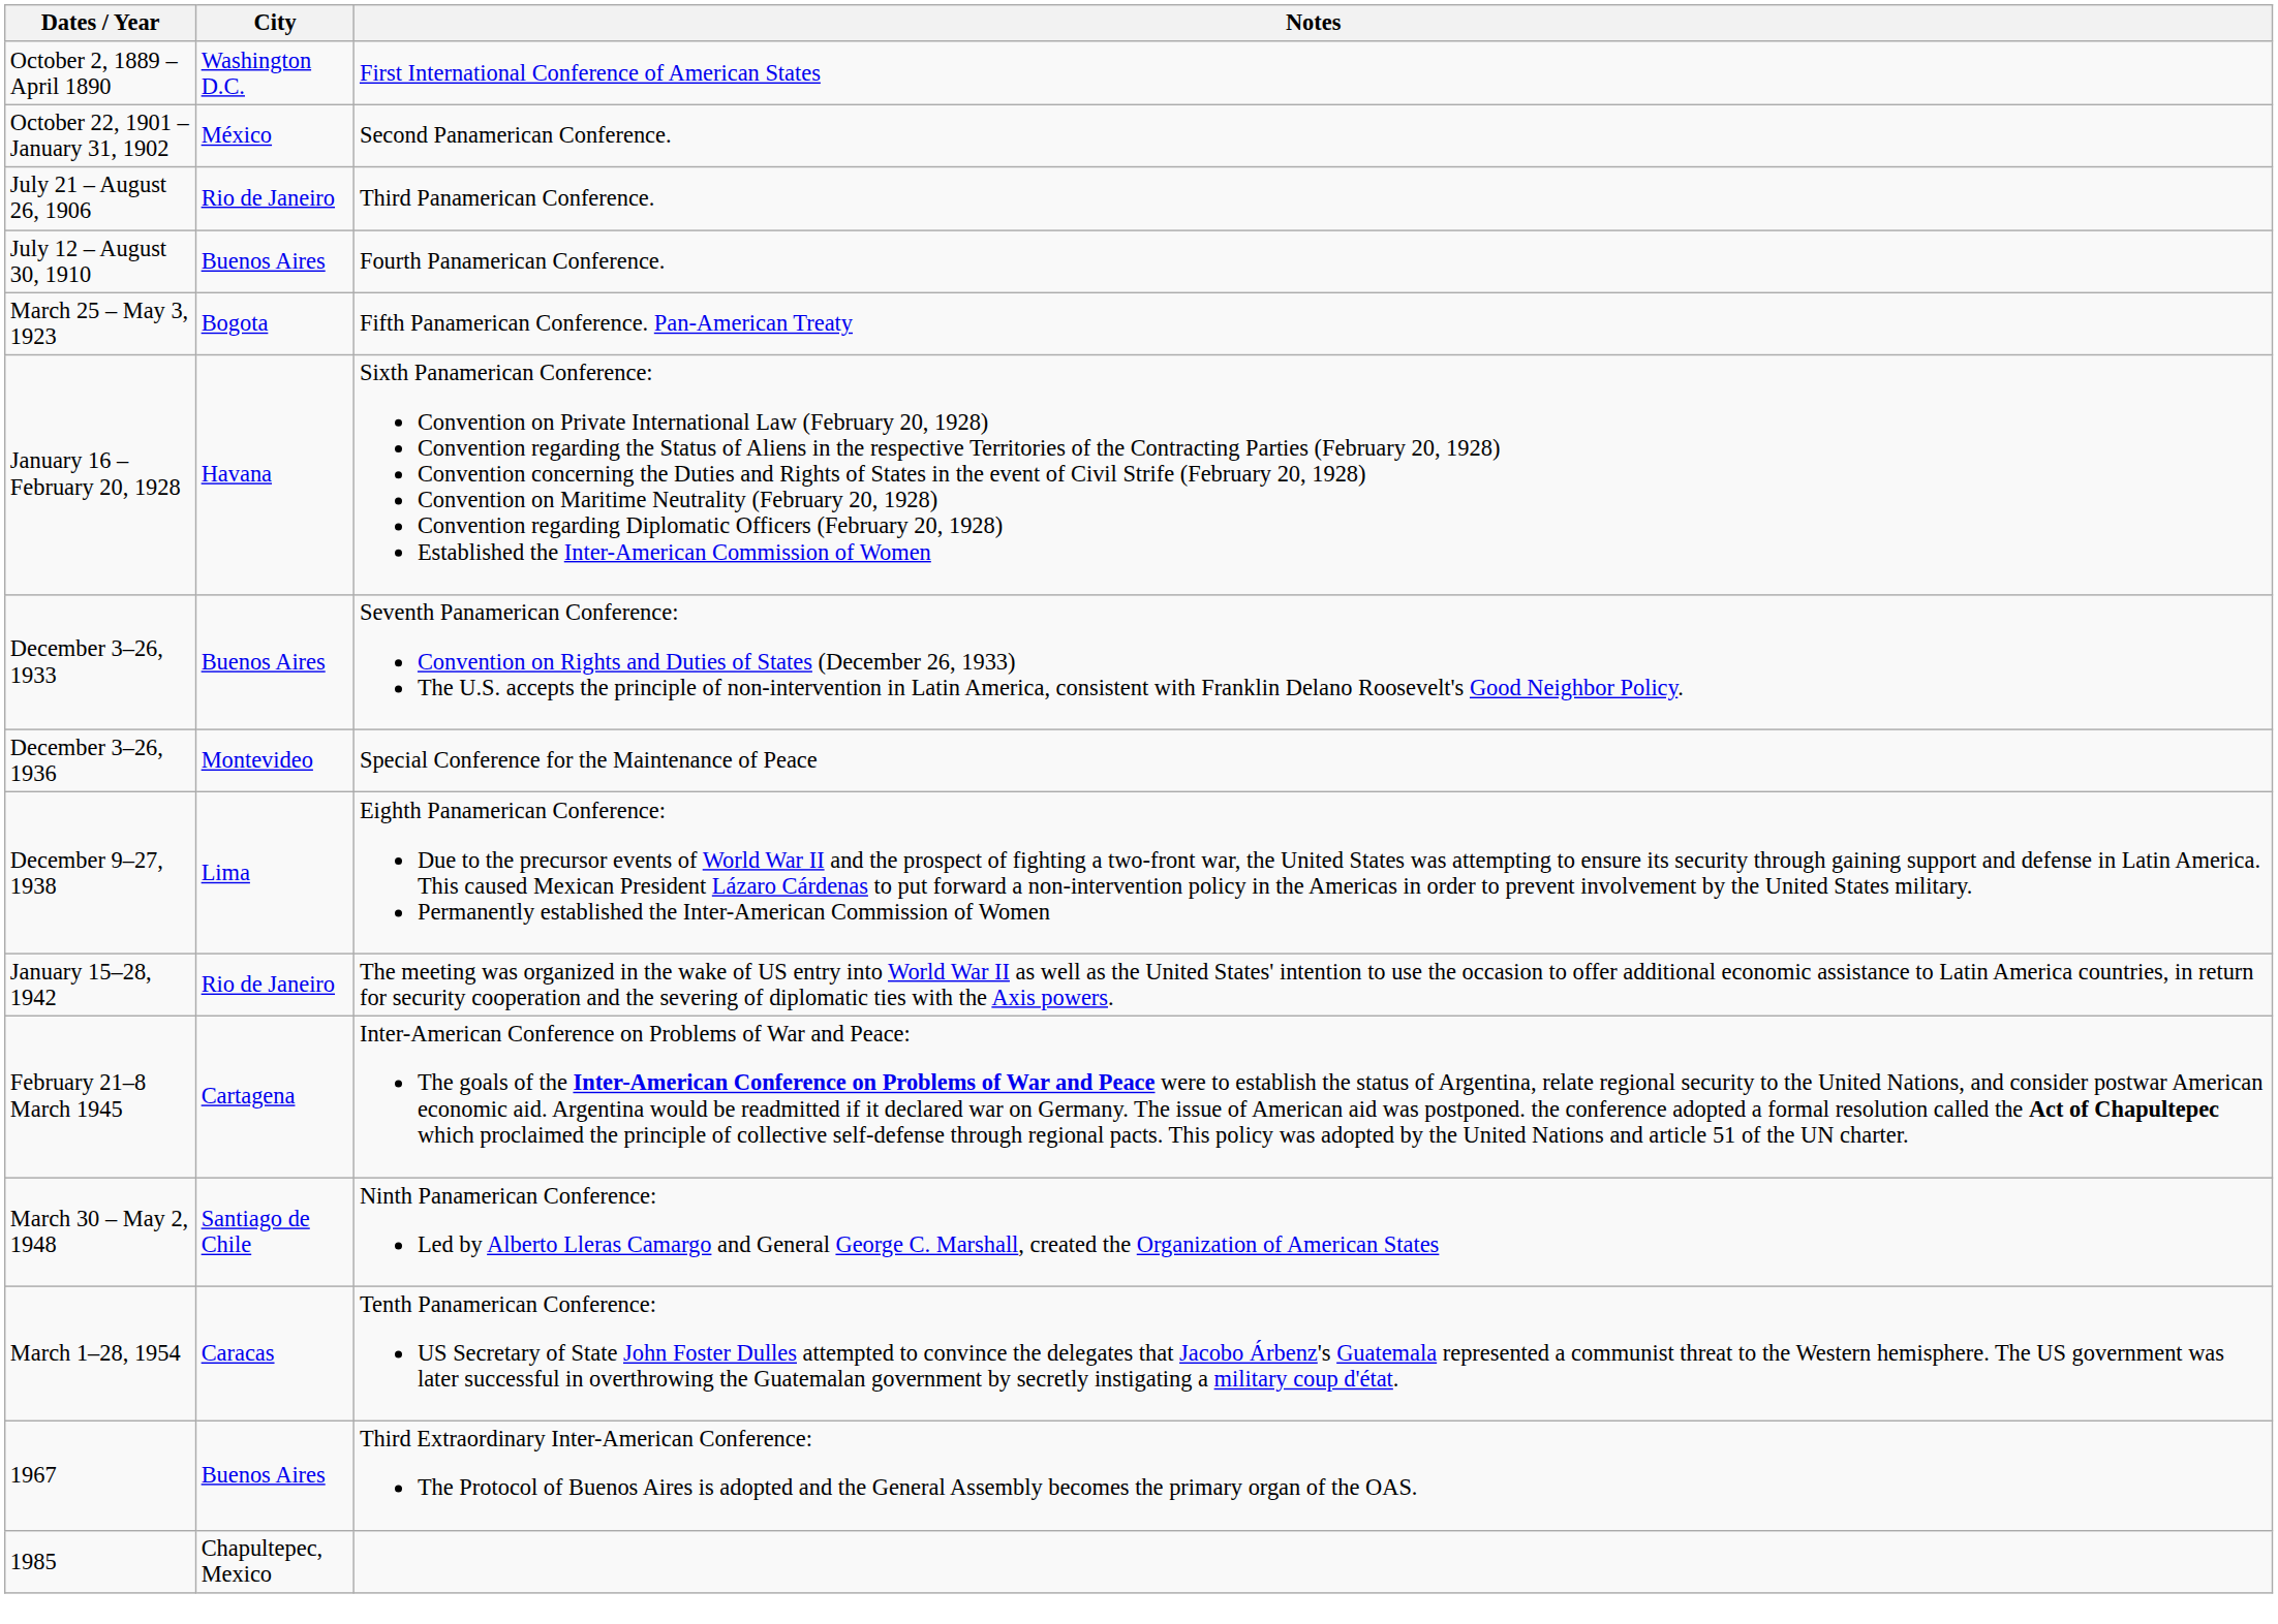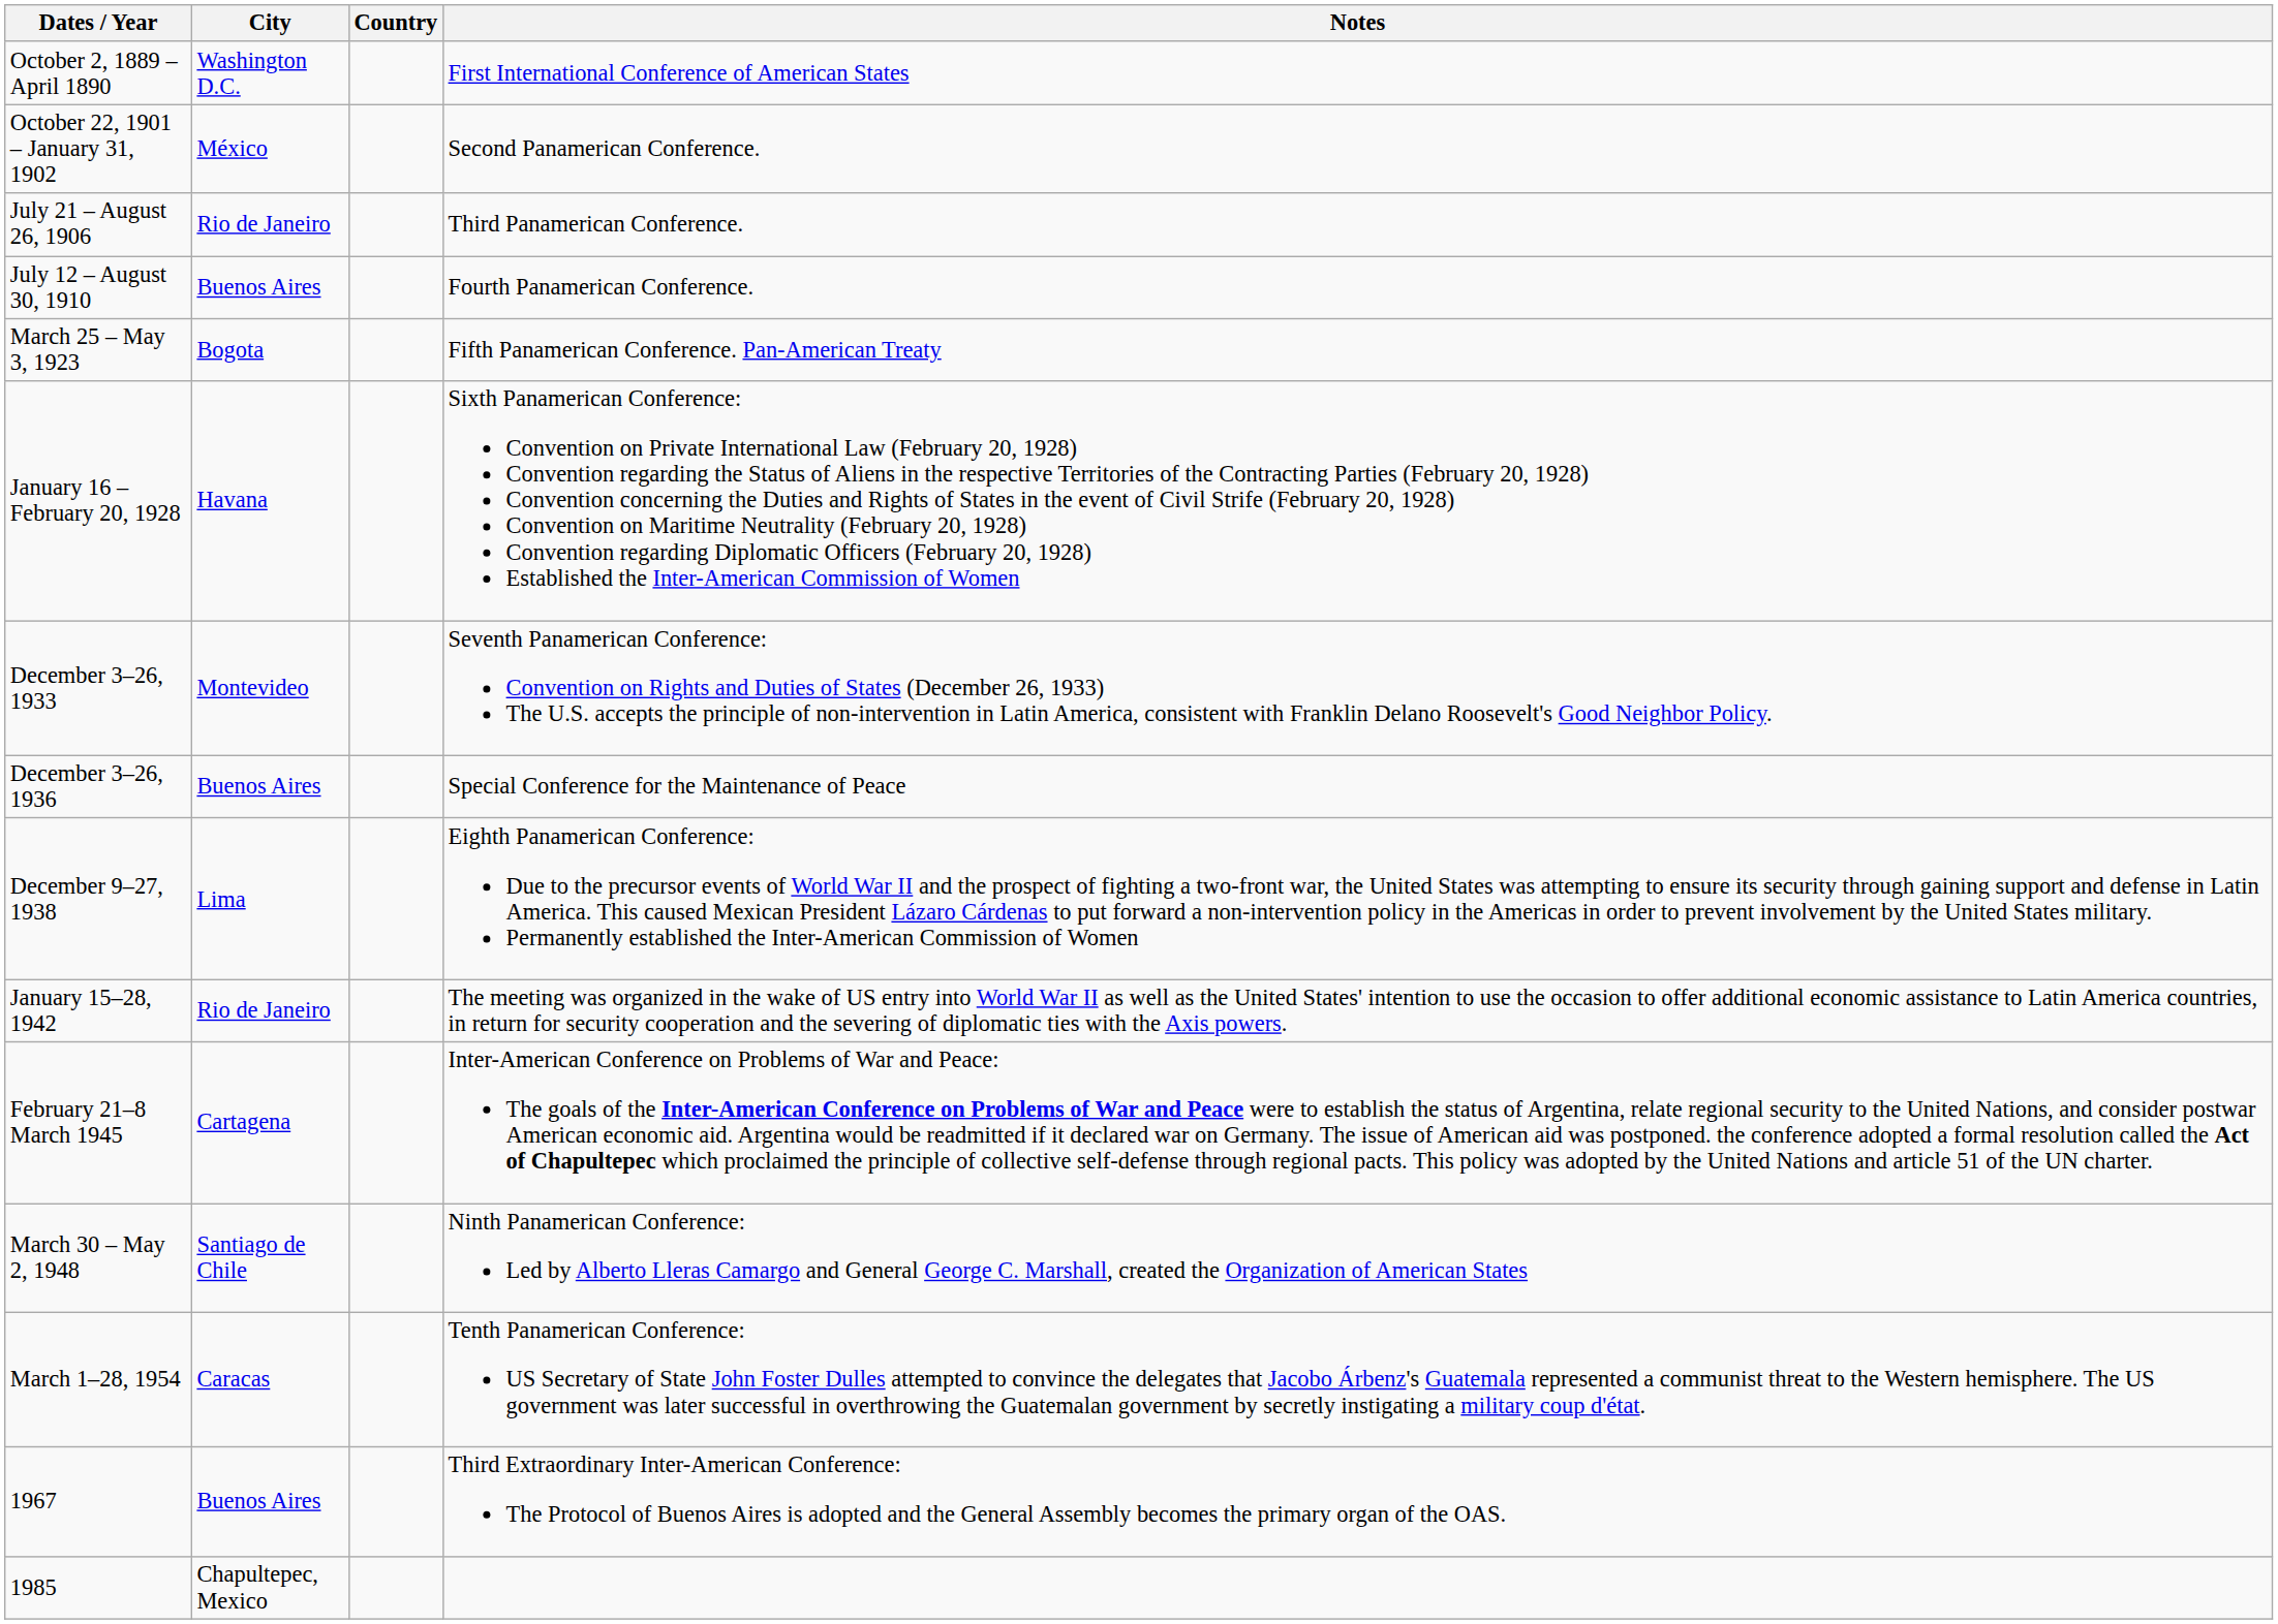 <table class = "wikitable">
 <tr>
 <th align=left>Dates / Year</th>
 <th align=left>City</th>
+<th align=left>Country</th>
 <th align=left>Notes</th>
 </tr>
 <tr>
 <td>October 2, 1889 – April 1890</td>
 <td><a href='#'>Washington D.C.</a></td>
+<td></td>
 <td><a href='#'>First International Conference of American States</a></td>
 </tr>
 <tr>
 <td>October 22, 1901 – January 31, 1902</td>
 <td><a href='#'>México</a></td>
+<td></td>
 <td>Second Panamerican Conference.</td>
 </tr>
 <tr>
 <td>July 21 – August 26, 1906</td>
 <td><a href='#'>Rio de Janeiro</a></td>
+<td></td>
 <td>Third Panamerican Conference.</td>
 </tr>
 <tr>
 <td>July 12 – August 30, 1910</td>
 <td><a href='#'>Buenos Aires</a></td>
+<td></td>
 <td>Fourth Panamerican Conference.</td>
 </tr>
 <tr>
 <td>March 25 – May 3, 1923</td>
 <td><a href='#'>Bogota</a></td>
+<td></td>
 <td>Fifth Panamerican Conference. <a href='#'>Pan-American Treaty</a></td>
 </tr>
 <tr>
 <td>January 16 – February 20, 1928</td>
 <td><a href='#'>Havana</a></td>
+<td></td>
 <td>Sixth Panamerican Conference:<br><ul><li>Convention on Private International Law (February 20, 1928)</li><li>Convention regarding the Status of Aliens in the respective Territories of the Contracting Parties (February 20, 1928)</li><li>Convention concerning the Duties and Rights of States in the event of Civil Strife (February 20, 1928)</li><li>Convention on Maritime Neutrality (February 20, 1928)</li><li>Convention regarding Diplomatic Officers (February 20, 1928)</li><li>Established the <a href='#'>Inter-American Commission of Women</a></li></ul></td>
 </tr>
 <tr>
 <td>December 3–26, 1933</td>
-<td><a href='#'>Buenos Aires</a></td>
+<td><a href='#'>Montevideo</a></td>
+<td></td>
 <td>Seventh Panamerican Conference:<br><ul><li><a href='#'>Convention on Rights and Duties of States</a> (December 26, 1933)</li><li>The U.S. accepts the principle of non-intervention in Latin America, consistent with Franklin Delano Roosevelt's <a href='#'>Good Neighbor Policy</a>.</li></ul></td>
 </tr>
 <tr>
 <td>December 3–26, 1936</td>
-<td><a href='#'>Montevideo</a></td>
+<td><a href='#'>Buenos Aires</a></td>
+<td></td>
 <td>Special Conference for the Maintenance of Peace</td>
 </tr>
 <tr>
 <td>December 9–27, 1938</td>
 <td><a href='#'>Lima</a></td>
+<td></td>
 <td>Eighth Panamerican Conference:<br><ul><li>Due to the precursor events of <a href='#'>World War II</a> and the prospect of fighting a two-front war, the United States was attempting to ensure its security through gaining support and defense in Latin America. This caused Mexican President <a href='#'>Lázaro Cárdenas</a> to put forward a non-intervention policy in the Americas in order to prevent involvement by the United States military.</li><li>Permanently established the Inter-American Commission of Women</li></ul></td>
 </tr>
 <tr>
 <td>January 15–28, 1942</td>
 <td><a href='#'>Rio de Janeiro</a></td>
+<td></td>
 <td>The meeting was organized in the wake of US entry into <a href='#'>World War II</a> as well as the United States' intention to use the occasion to offer additional economic assistance to Latin America countries, in return for security cooperation and the severing of diplomatic ties with the <a href='#'>Axis powers</a>.</td>
 </tr>
 <tr>
 <td>February 21–8 March 1945</td>
 <td><a href='#'>Cartagena</a></td>
+<td></td>
 <td>Inter-American Conference on Problems of War and Peace:<br><ul><li>The goals of the <strong><a href='#'>Inter-American Conference on Problems of War and Peace</a></strong> were to establish the status of Argentina, relate regional security to the United Nations, and consider postwar American economic aid. Argentina would be readmitted if it declared war on Germany. The issue of American aid was postponed. the conference adopted a formal resolution called the <strong> Act of Chapultepec</strong> which proclaimed the principle of collective self-defense through regional pacts.  This policy was adopted by the United Nations and article 51 of the UN charter.</li></ul></td>
 </tr>
 <tr>
 <td>March 30 – May 2, 1948</td>
 <td><a href='#'>Santiago de Chile</a></td>
+<td></td>
 <td>Ninth Panamerican Conference:<br><ul><li>Led by <a href='#'>Alberto Lleras Camargo</a> and General <a href='#'>George C. Marshall</a>, created the <a href='#'>Organization of American States</a></li></ul></td>
 </tr>
 <tr>
 <td>March 1–28, 1954</td>
 <td><a href='#'>Caracas</a></td>
+<td></td>
 <td>Tenth Panamerican Conference:<br><ul><li>US Secretary of State <a href='#'>John Foster Dulles</a> attempted to convince the delegates that <a href='#'>Jacobo Árbenz</a>'s <a href='#'>Guatemala</a> represented a communist threat to the Western hemisphere. The US government was later successful in overthrowing the Guatemalan government by secretly instigating a <a href='#'>military coup d'état</a>.</li></ul></td>
 </tr>
 <tr>
 <td>1967</td>
 <td><a href='#'>Buenos Aires</a></td>
+<td></td>
 <td>Third Extraordinary Inter-American Conference:<br><ul><li>The Protocol of Buenos Aires is adopted and the General Assembly becomes the primary organ of the OAS.</li></ul></td>
 </tr>
 <tr>
 <td>1985</td>
 <td>Chapultepec, Mexico</td>
 <td></td>
+<td></td>
 </tr>
 </table>
